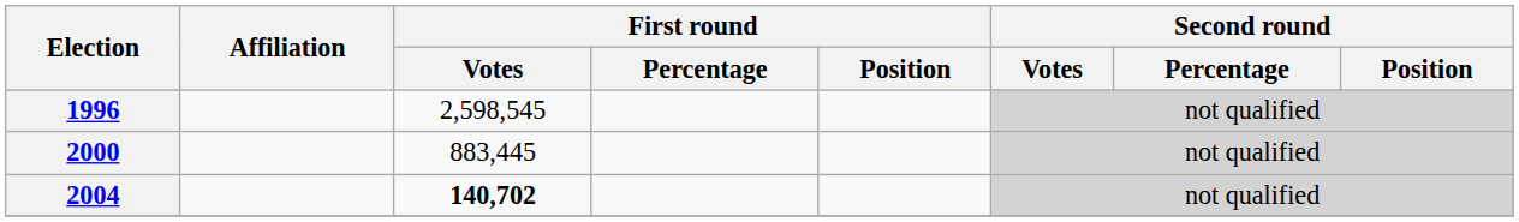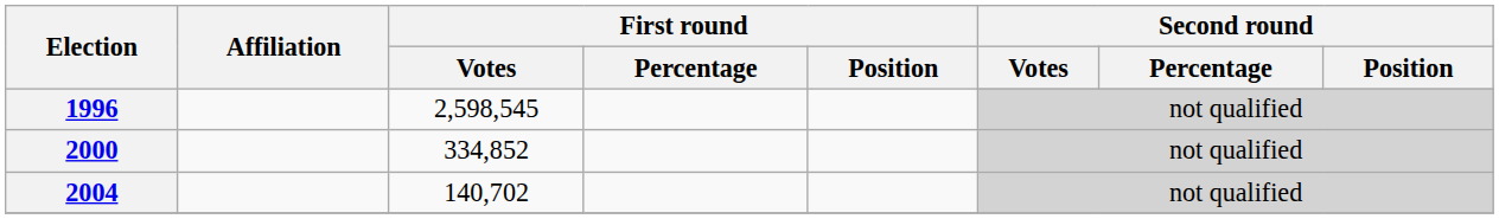 <table class=wikitable width=72%>
 <tr>
 <th rowspan=2>Election</th>
 <th rowspan=2>Affiliation</th>
 <th colspan=3>First round</th>
 <th colspan=3>Second round</th>
 </tr>
 <tr>
 <th>Votes</th>
 <th>Percentage</th>
 <th>Position</th>
 <th>Votes</th>
 <th>Percentage</th>
 <th>Position</th>
 </tr>
 <tr align=center>
 <th><a href='#'>1996</a></th>
 <td></td>
 <td>2,598,545</td>
 <td></td>
 <td></td>
 <td bgcolor=lightgrey colspan=3>not qualified</td>
 </tr>
 <tr align=center>
 <th><a href='#'>2000</a></th>
 <td></td>
-<td>883,445</td>
+<td>334,852</td>
 <td></td>
 <td></td>
 <td bgcolor=lightgrey colspan=3>not qualified</td>
 </tr>
 <tr align=center>
 <th><a href='#'>2004</a></th>
 <td></td>
-<td><strong>140,702</strong></td>
+<td>140,702</td>
 <td></td>
 <td></td>
 <td bgcolor=lightgrey colspan=3>not qualified</td>
 </tr>
 <tr>
 </tr>
 </table>
